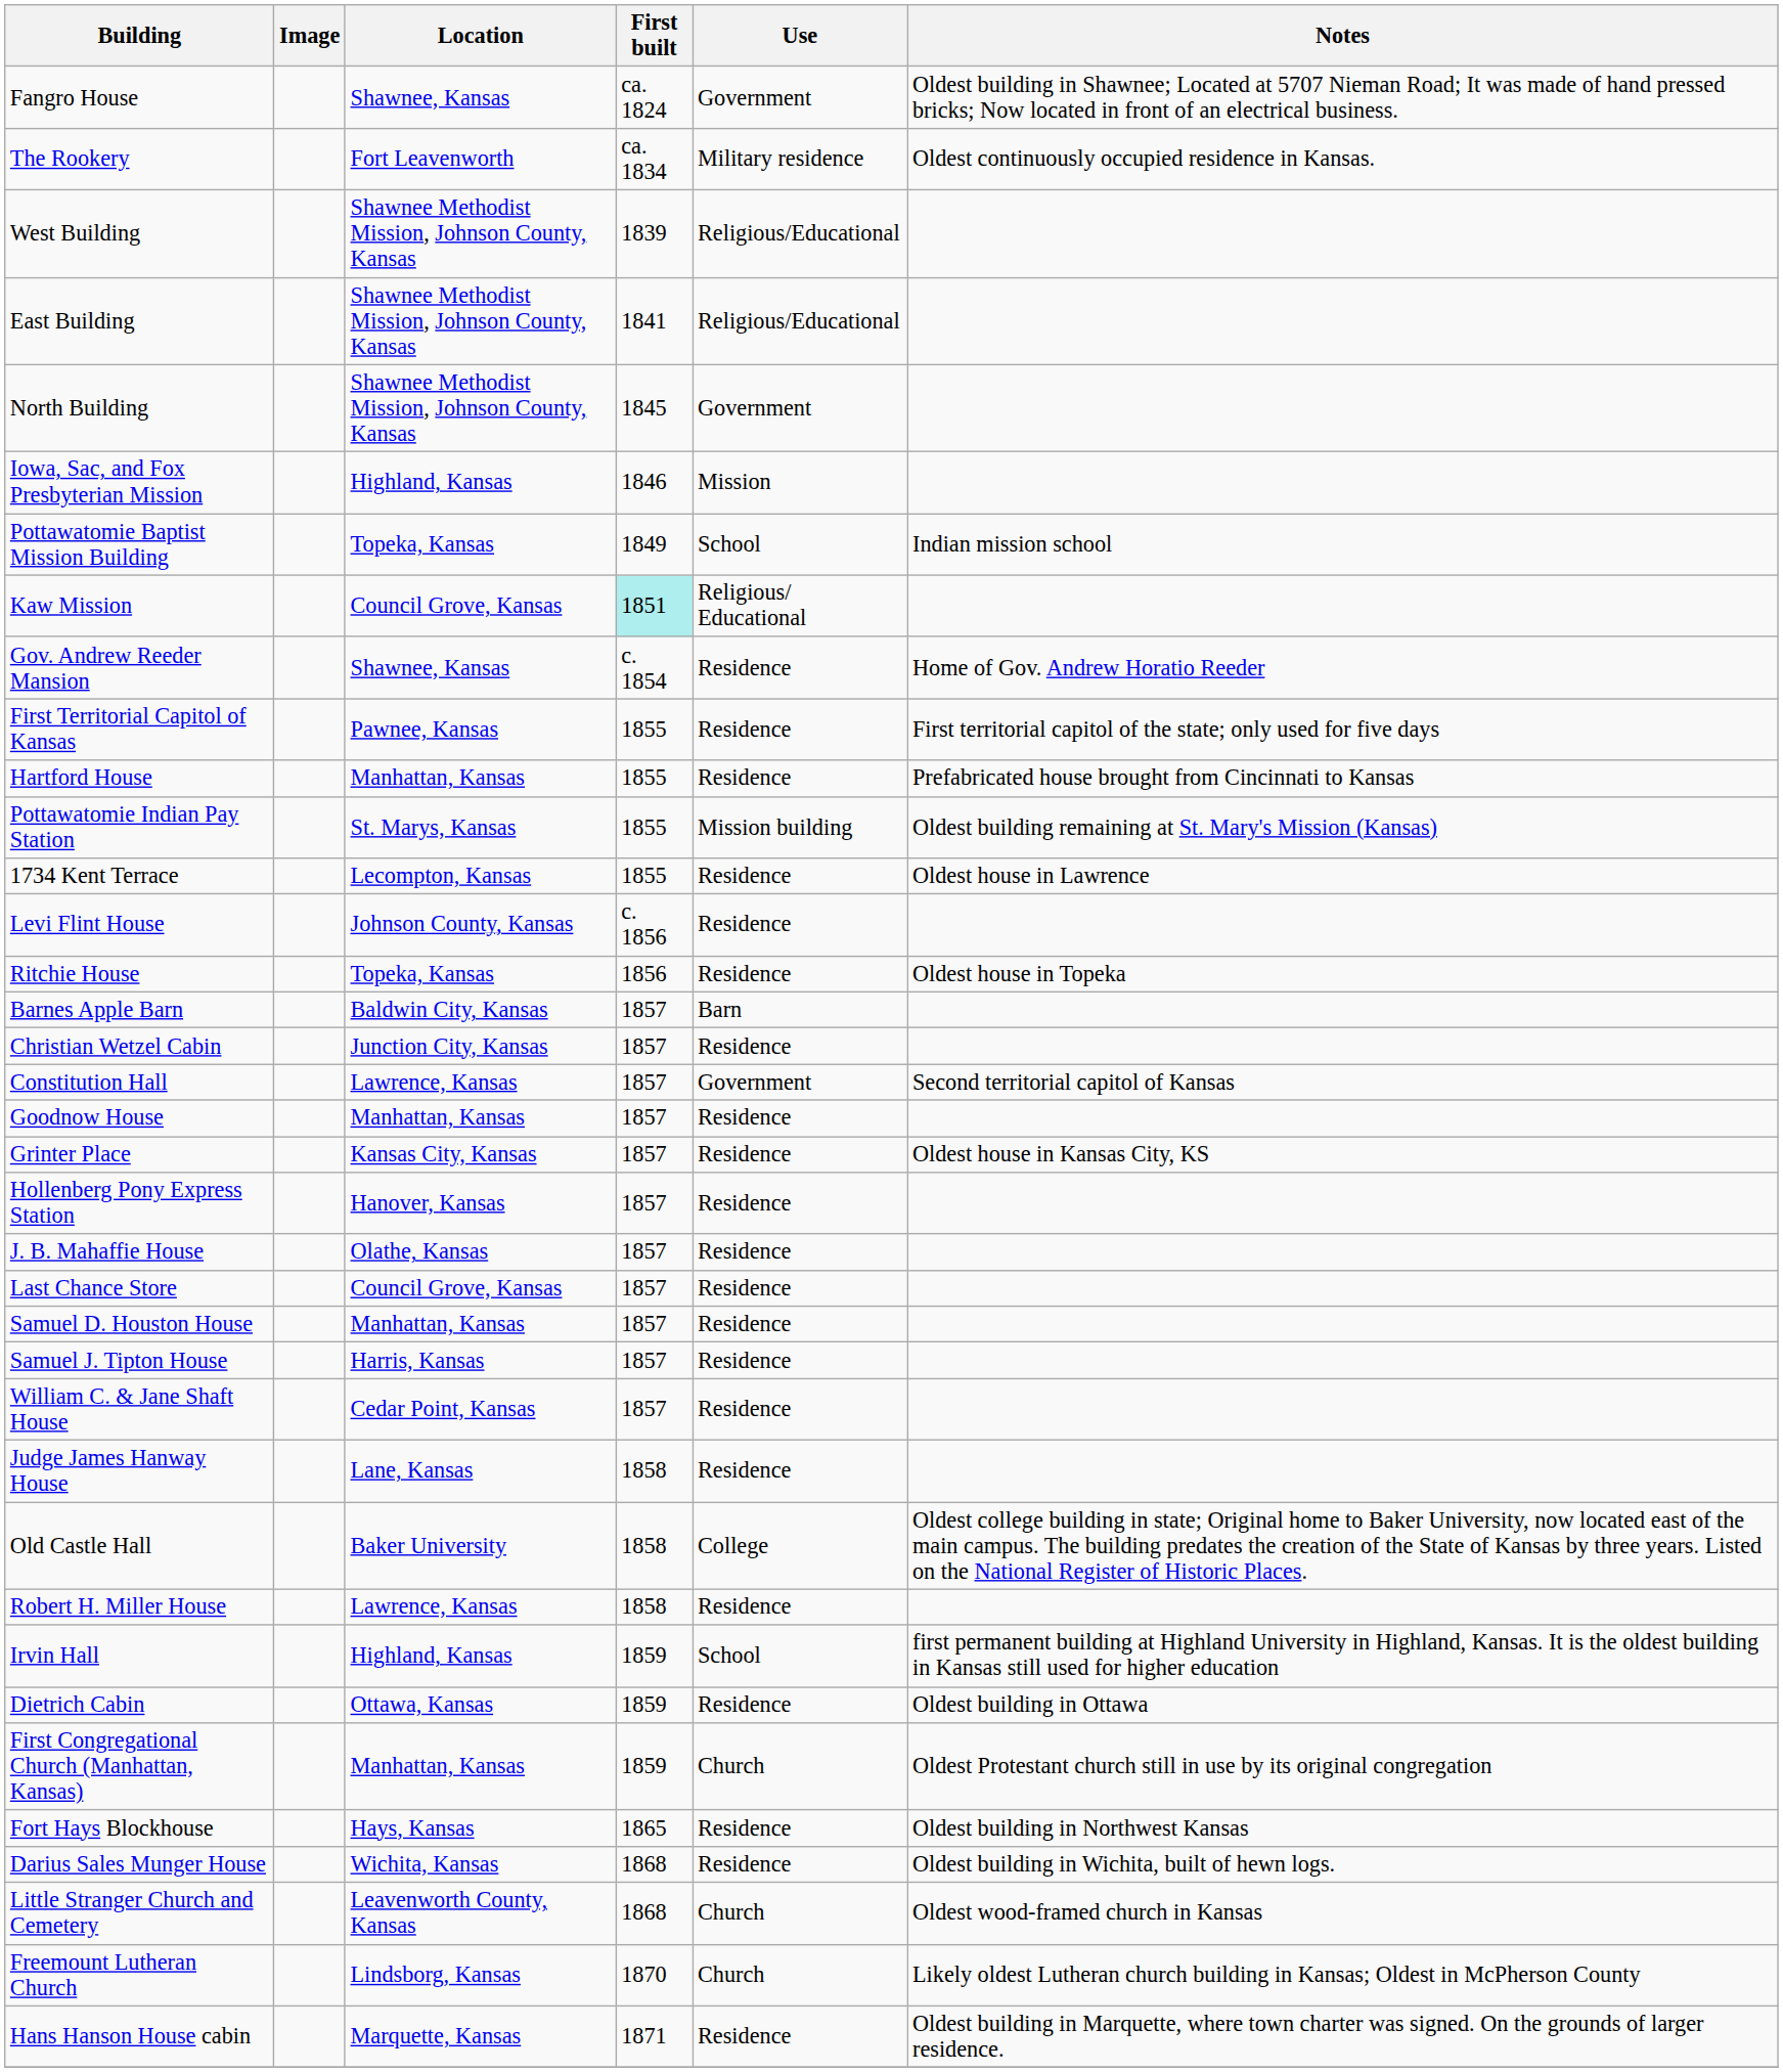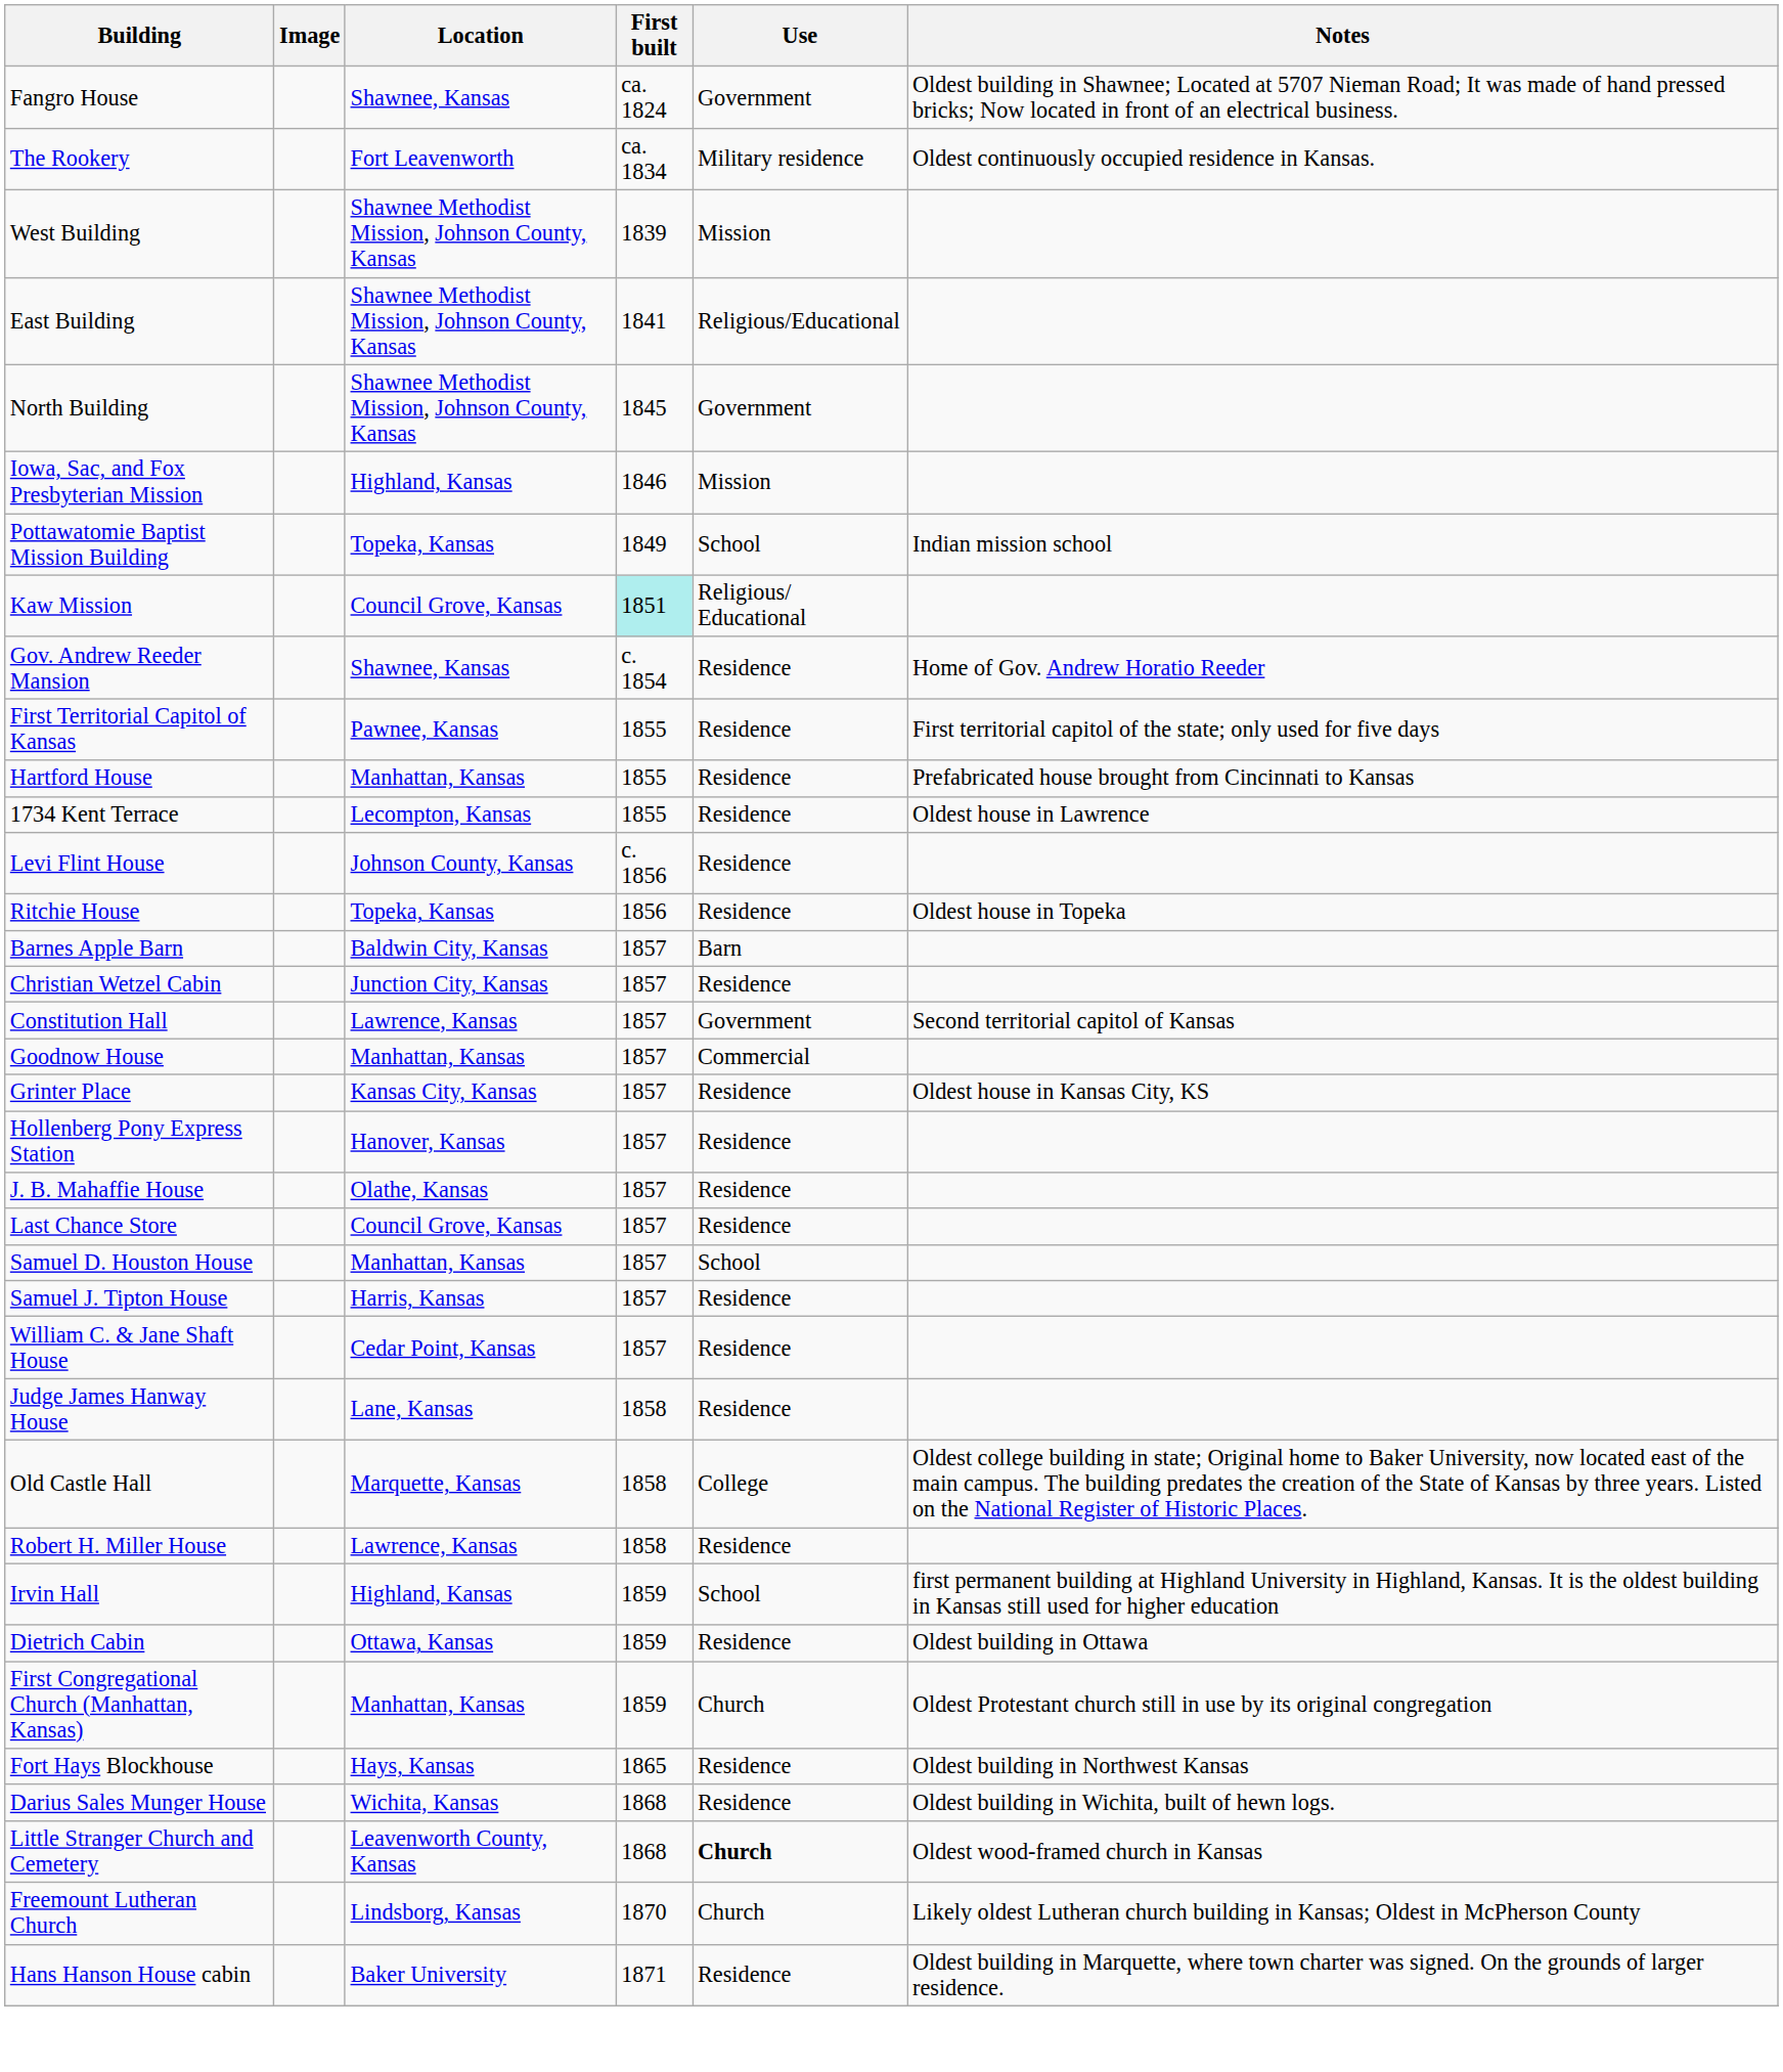 <table class="wikitable sortable">
 <tr>
 <th>Building</th>
 <th class="unsortable">Image</th>
 <th>Location</th>
 <th>First built</th>
 <th>Use</th>
 <th class="unsortable">Notes</th>
 </tr>
 <tr>
 <td>Fangro House</td>
 <td></td>
 <td><a href='#'>Shawnee, Kansas</a></td>
 <td>ca. 1824</td>
 <td>Government</td>
 <td>Oldest building in Shawnee; Located at 5707 Nieman Road; It was made of hand pressed bricks; Now located in front of an electrical business.</td>
 </tr>
 <tr>
 <td><a href='#'>The Rookery</a></td>
 <td></td>
 <td><a href='#'>Fort Leavenworth</a></td>
 <td>ca. 1834</td>
 <td>Military residence</td>
 <td>Oldest continuously occupied residence in Kansas.</td>
 </tr>
 <tr>
 <td>West Building</td>
 <td></td>
 <td><a href='#'>Shawnee Methodist Mission</a>, <a href='#'>Johnson County, Kansas</a></td>
 <td>1839</td>
-<td>Religious/Educational</td>
+<td>Mission</td>
 <td></td>
 </tr>
 <tr>
 <td>East Building</td>
 <td></td>
 <td><a href='#'>Shawnee Methodist Mission</a>, <a href='#'>Johnson County, Kansas</a></td>
 <td>1841</td>
 <td>Religious/Educational</td>
 <td></td>
 </tr>
 <tr>
 <td>North Building</td>
 <td></td>
 <td><a href='#'>Shawnee Methodist Mission</a>, <a href='#'>Johnson County, Kansas</a></td>
 <td>1845</td>
 <td>Government</td>
 <td></td>
 </tr>
 <tr>
 <td><a href='#'>Iowa, Sac, and Fox Presbyterian Mission</a></td>
 <td></td>
 <td><a href='#'>Highland, Kansas</a></td>
 <td>1846</td>
 <td>Mission</td>
 <td></td>
 </tr>
 <tr>
 <td><a href='#'>Pottawatomie Baptist Mission Building</a></td>
 <td></td>
 <td><a href='#'>Topeka, Kansas</a></td>
 <td>1849</td>
 <td>School</td>
 <td>Indian mission school</td>
 </tr>
 <tr>
 <td><a href='#'>Kaw Mission</a></td>
 <td></td>
 <td><a href='#'>Council Grove, Kansas</a></td>
 <td style="background: paleturquoise;">1851</td>
 <td>Religious/ Educational</td>
 <td></td>
 </tr>
 <tr>
 <td><a href='#'>Gov. Andrew Reeder Mansion</a></td>
 <td></td>
 <td><a href='#'>Shawnee, Kansas</a></td>
 <td>c. 1854</td>
 <td>Residence</td>
 <td>Home of Gov. <a href='#'>Andrew Horatio Reeder</a></td>
 </tr>
 <tr>
 <td><a href='#'>First Territorial Capitol of Kansas</a></td>
 <td></td>
 <td><a href='#'>Pawnee, Kansas</a></td>
 <td>1855</td>
 <td>Residence</td>
 <td>First territorial capitol of the state; only used for five days</td>
 </tr>
 <tr>
 <td><a href='#'>Hartford House</a></td>
 <td></td>
 <td><a href='#'>Manhattan, Kansas</a></td>
 <td>1855</td>
 <td>Residence</td>
 <td>Prefabricated house brought from Cincinnati to Kansas</td>
 </tr>
 <tr>
-<td><a href='#'>Pottawatomie Indian Pay Station</a></td>
-<td></td>
-<td><a href='#'>St. Marys, Kansas</a></td>
-<td>1855</td>
-<td>Mission building</td>
-<td>Oldest building remaining at <a href='#'>St. Mary's Mission (Kansas)</a></td>
-</tr>
-<tr>
 <td>1734 Kent Terrace</td>
 <td></td>
 <td><a href='#'>Lecompton, Kansas</a></td>
 <td>1855</td>
 <td>Residence</td>
 <td>Oldest house in Lawrence</td>
 </tr>
 <tr>
 <td><a href='#'>Levi Flint House</a></td>
 <td></td>
 <td><a href='#'>Johnson County, Kansas</a></td>
 <td>c. 1856</td>
 <td>Residence</td>
 <td></td>
 </tr>
 <tr>
 <td><a href='#'>Ritchie House</a></td>
 <td></td>
 <td><a href='#'>Topeka, Kansas</a></td>
 <td>1856</td>
 <td>Residence</td>
 <td>Oldest house in Topeka</td>
 </tr>
 <tr>
 <td><a href='#'>Barnes Apple Barn</a></td>
 <td></td>
 <td><a href='#'>Baldwin City, Kansas</a></td>
 <td>1857</td>
 <td>Barn</td>
 <td></td>
 </tr>
 <tr>
 <td><a href='#'>Christian Wetzel Cabin</a></td>
 <td></td>
 <td><a href='#'>Junction City, Kansas</a></td>
 <td>1857</td>
 <td>Residence</td>
 <td></td>
 </tr>
 <tr>
 <td><a href='#'>Constitution Hall</a></td>
 <td></td>
 <td><a href='#'>Lawrence, Kansas</a></td>
 <td>1857</td>
 <td>Government</td>
 <td>Second territorial capitol of Kansas</td>
 </tr>
 <tr>
 <td><a href='#'>Goodnow House</a></td>
 <td></td>
 <td><a href='#'>Manhattan, Kansas</a></td>
 <td>1857</td>
-<td>Residence</td>
+<td>Commercial</td>
 <td></td>
 </tr>
 <tr>
 <td><a href='#'>Grinter Place</a></td>
 <td></td>
 <td><a href='#'>Kansas City, Kansas</a></td>
 <td>1857</td>
 <td>Residence</td>
 <td>Oldest house in Kansas City, KS</td>
 </tr>
 <tr>
 <td><a href='#'>Hollenberg Pony Express Station</a></td>
 <td></td>
 <td><a href='#'>Hanover, Kansas</a></td>
 <td>1857</td>
 <td>Residence</td>
 <td></td>
 </tr>
 <tr>
 <td><a href='#'>J. B. Mahaffie House</a></td>
 <td></td>
 <td><a href='#'>Olathe, Kansas</a></td>
 <td>1857</td>
 <td>Residence</td>
 <td></td>
 </tr>
 <tr>
 <td><a href='#'>Last Chance Store</a></td>
 <td></td>
 <td><a href='#'>Council Grove, Kansas</a></td>
 <td>1857</td>
 <td>Residence</td>
 <td></td>
 </tr>
 <tr>
 <td><a href='#'>Samuel D. Houston House</a></td>
 <td></td>
 <td><a href='#'>Manhattan, Kansas</a></td>
 <td>1857</td>
-<td>Residence</td>
+<td>School</td>
 <td></td>
 </tr>
 <tr>
 <td><a href='#'>Samuel J. Tipton House</a></td>
 <td></td>
 <td><a href='#'>Harris, Kansas</a></td>
 <td>1857</td>
 <td>Residence</td>
 <td></td>
 </tr>
 <tr>
 <td><a href='#'>William C. & Jane Shaft House</a></td>
 <td></td>
 <td><a href='#'>Cedar Point, Kansas</a></td>
 <td>1857</td>
 <td>Residence</td>
 <td></td>
 </tr>
 <tr>
 <td><a href='#'>Judge James Hanway House</a></td>
 <td></td>
 <td><a href='#'>Lane, Kansas</a></td>
 <td>1858</td>
 <td>Residence</td>
 <td></td>
 </tr>
 <tr>
 <td>Old Castle Hall</td>
 <td></td>
-<td><a href='#'>Baker University</a></td>
+<td><a href='#'>Marquette, Kansas</a></td>
 <td>1858</td>
 <td>College</td>
 <td>Oldest college building in state; Original home to Baker University, now located east of the main campus.  The building predates the creation of the State of Kansas by three years.  Listed on the <a href='#'>National Register of Historic Places</a>.</td>
 </tr>
 <tr>
 <td><a href='#'>Robert H. Miller House</a></td>
 <td></td>
 <td><a href='#'>Lawrence, Kansas</a></td>
 <td>1858</td>
 <td>Residence</td>
 <td></td>
 </tr>
 <tr>
 <td><a href='#'>Irvin Hall</a></td>
 <td></td>
 <td><a href='#'>Highland, Kansas</a></td>
 <td>1859</td>
 <td>School</td>
 <td>first permanent building at Highland University in Highland, Kansas. It is the oldest building in Kansas still used for higher education</td>
 </tr>
 <tr>
 <td><a href='#'>Dietrich Cabin</a></td>
 <td></td>
 <td><a href='#'>Ottawa, Kansas</a></td>
 <td>1859</td>
 <td>Residence</td>
 <td>Oldest building in Ottawa</td>
 </tr>
 <tr>
 <td><a href='#'>First Congregational Church (Manhattan, Kansas)</a></td>
 <td></td>
 <td><a href='#'>Manhattan, Kansas</a></td>
 <td>1859</td>
 <td>Church</td>
 <td>Oldest Protestant church still in use by its original congregation</td>
 </tr>
 <tr>
 <td><a href='#'>Fort Hays</a> Blockhouse</td>
 <td></td>
 <td><a href='#'>Hays, Kansas</a></td>
 <td>1865</td>
 <td>Residence</td>
 <td>Oldest building in Northwest Kansas</td>
 </tr>
 <tr>
 <td><a href='#'>Darius Sales Munger House</a></td>
 <td></td>
 <td><a href='#'>Wichita, Kansas</a></td>
 <td>1868</td>
 <td>Residence</td>
 <td>Oldest building in Wichita, built of hewn logs.</td>
 </tr>
 <tr>
 <td><a href='#'>Little Stranger Church and Cemetery</a></td>
 <td></td>
 <td><a href='#'>Leavenworth County, Kansas</a></td>
 <td>1868</td>
-<td>Church</td>
+<td><strong>Church</strong></td>
 <td>Oldest wood-framed church in Kansas</td>
 </tr>
 <tr>
 <td><a href='#'>Freemount Lutheran Church</a></td>
 <td></td>
 <td><a href='#'>Lindsborg, Kansas</a></td>
 <td>1870</td>
 <td>Church</td>
 <td>Likely oldest Lutheran church building in Kansas; Oldest in McPherson County</td>
 </tr>
 <tr>
 <td><a href='#'>Hans Hanson House</a> cabin</td>
 <td></td>
-<td><a href='#'>Marquette, Kansas</a></td>
+<td><a href='#'>Baker University</a></td>
 <td>1871</td>
 <td>Residence</td>
 <td>Oldest building in Marquette, where town charter was signed. On the grounds of larger residence.</td>
 </tr>
 <tr>
 </tr>
 </table>
